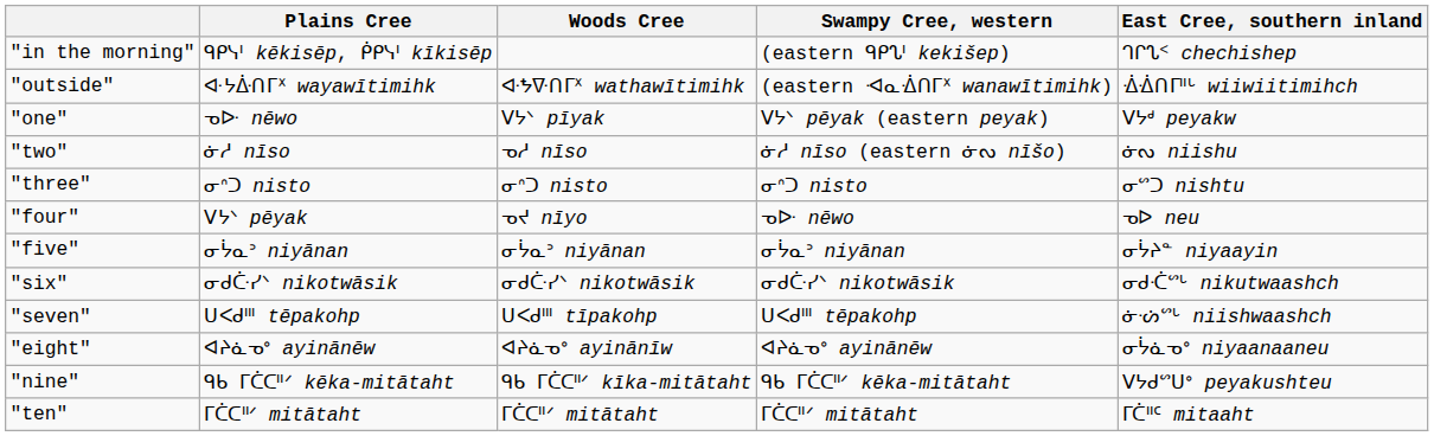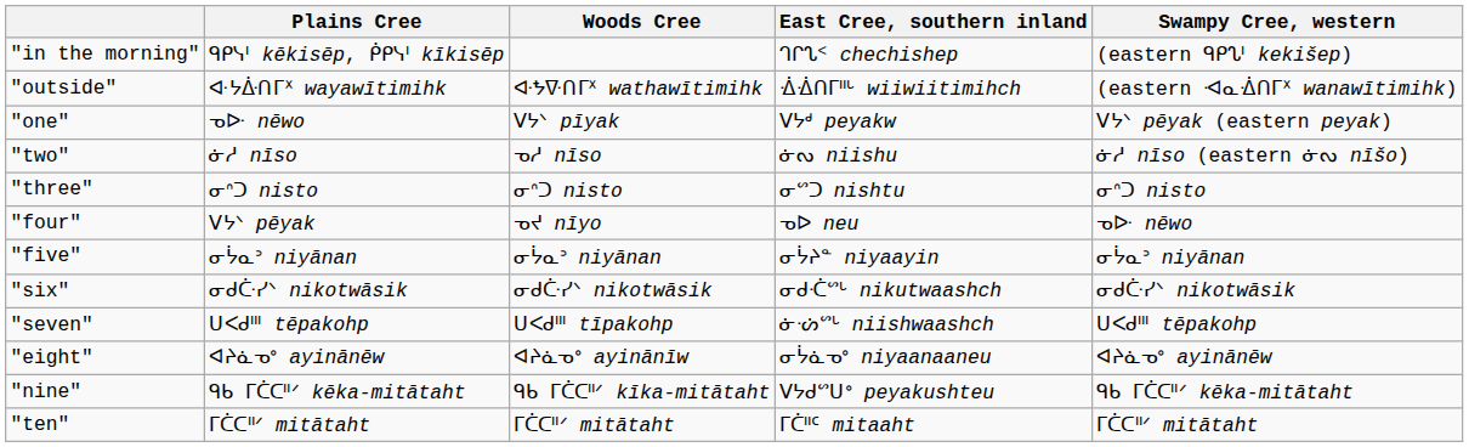 <table class="wikitable">
 <tr>
 <th></th>
 <th>Plains Cree</th>
 <th>Woods Cree</th>
+<th>East Cree, southern inland</th>
 <th>Swampy Cree, western</th>
-<th>East Cree, southern inland</th>
 </tr>
 <tr>
 <td>"in the morning"</td>
 <td>ᑫᑭᓭᑊ <em>kēkisēp</em>, ᑮᑭᓭᑊ <em>kīkisēp</em></td>
 <td></td>
+<td>ᒉᒋᔐᑉ <em>chechishep</em></td>
 <td>(eastern ᑫᑭᔐᑊ <em>kekišep</em>)</td>
-<td>ᒉᒋᔐᑉ <em>chechishep</em></td>
 </tr>
 <tr>
 <td>"outside"</td>
 <td>ᐘᔭᐑᑎᒥᕽ <em>wayawītimihk</em></td>
 <td>ᐘᖬᐍᑎᒥᕽ <em>wathawītimihk</em></td>
+<td>ᐐᐐᑎᒥᐦᒡ <em>wiiwiitimihch</em></td>
 <td>(eastern ᐗᓇᐐᑎᒥᕽ <em>wanawītimihk</em>)</td>
-<td>ᐐᐐᑎᒥᐦᒡ <em>wiiwiitimihch</em></td>
 </tr>
 <tr>
 <td>"one"</td>
 <td>ᓀᐓ <em>nēwo</em></td>
 <td>ᐯᔭᐠ <em>pīyak</em></td>
+<td>ᐯᔭᒄ <em>peyakw</em></td>
 <td>ᐯᔭᐠ <em>pēyak</em> (eastern <em>peyak</em>)</td>
-<td>ᐯᔭᒄ <em>peyakw</em></td>
 </tr>
 <tr>
 <td>"two"</td>
 <td>ᓃᓱ <em>nīso</em></td>
 <td>ᓀᓱ <em>nīso</em></td>
+<td>ᓃᔓ <em>niishu</em></td>
 <td>ᓃᓱ <em>nīso</em> (eastern ᓃᔓ <em>nīšo</em>)</td>
-<td>ᓃᔓ <em>niishu</em></td>
 </tr>
 <tr>
 <td>"three"</td>
 <td>ᓂᐢᑐ <em>nisto</em></td>
 <td>ᓂᐢᑐ <em>nisto</em></td>
+<td>ᓂᔥᑐ <em>nishtu</em></td>
 <td>ᓂᐢᑐ <em>nisto</em></td>
-<td>ᓂᔥᑐ <em>nishtu</em></td>
 </tr>
 <tr>
 <td>"four"</td>
 <td>ᐯᔭᐠ <em>pēyak</em></td>
 <td>ᓀᔪ <em>nīyo</em></td>
+<td>ᓀᐅ <em>neu</em></td>
 <td>ᓀᐓ <em>nēwo</em></td>
-<td>ᓀᐅ <em>neu</em></td>
 </tr>
 <tr>
 <td>"five"</td>
 <td>ᓂᔮᓇᐣ <em>niyānan</em></td>
 <td>ᓂᔮᓇᐣ <em>niyānan</em></td>
+<td>ᓂᔮᔨᓐ <em>niyaayin</em></td>
 <td>ᓂᔮᓇᐣ <em>niyānan</em></td>
-<td>ᓂᔮᔨᓐ <em>niyaayin</em></td>
 </tr>
 <tr>
 <td>"six"</td>
 <td>ᓂᑯᑤᓯᐠ <em>nikotwāsik</em></td>
 <td>ᓂᑯᑤᓯᐠ <em>nikotwāsik</em></td>
+<td>ᓂᑯᑣᔥᒡ <em>nikutwaashch</em></td>
 <td>ᓂᑯᑤᓯᐠ <em>nikotwāsik</em></td>
-<td>ᓂᑯᑣᔥᒡ <em>nikutwaashch</em></td>
 </tr>
 <tr>
 <td>"seven"</td>
 <td>ᑌᐸᑯᐦᑊ <em>tēpakohp</em></td>
 <td>ᑌᐸᑯᐦᑊ <em>tīpakohp</em></td>
+<td>ᓃᔣᔥᒡ <em>niishwaashch</em></td>
 <td>ᑌᐸᑯᐦᑊ <em>tēpakohp</em></td>
-<td>ᓃᔣᔥᒡ <em>niishwaashch</em></td>
 </tr>
 <tr>
 <td>"eight"</td>
 <td>ᐊᔨᓈᓀᐤ <em>ayinānēw</em></td>
 <td>ᐊᔨᓈᓀᐤ <em>ayinānīw</em></td>
+<td>ᓂᔮᓈᓀᐤ <em>niyaanaaneu</em></td>
 <td>ᐊᔨᓈᓀᐤ <em>ayinānēw</em></td>
-<td>ᓂᔮᓈᓀᐤ <em>niyaanaaneu</em></td>
 </tr>
 <tr>
 <td>"nine"</td>
 <td>ᑫᑲ ᒥᑖᑕᐦᐟ <em>kēka-mitātaht</em></td>
 <td>ᑫᑲ ᒥᑖᑕᐦᐟ <em>kīka-mitātaht</em></td>
+<td>ᐯᔭᑯᔥᑌᐤ <em>peyakushteu</em></td>
 <td>ᑫᑲ ᒥᑖᑕᐦᐟ <em>kēka-mitātaht</em></td>
-<td>ᐯᔭᑯᔥᑌᐤ <em>peyakushteu</em></td>
 </tr>
 <tr>
 <td>"ten"</td>
 <td>ᒥᑖᑕᐦᐟ <em>mitātaht</em></td>
 <td>ᒥᑖᑕᐦᐟ <em>mitātaht</em></td>
+<td>ᒥᑖᐦᑦ <em>mitaaht</em></td>
 <td>ᒥᑖᑕᐦᐟ <em>mitātaht</em></td>
-<td>ᒥᑖᐦᑦ <em>mitaaht</em></td>
 </tr>
 </table>
